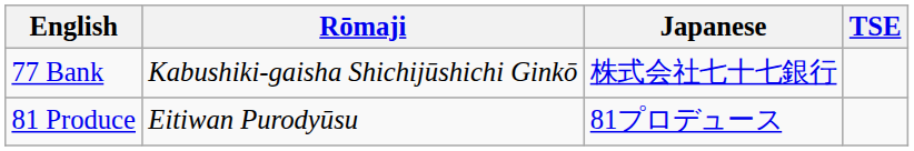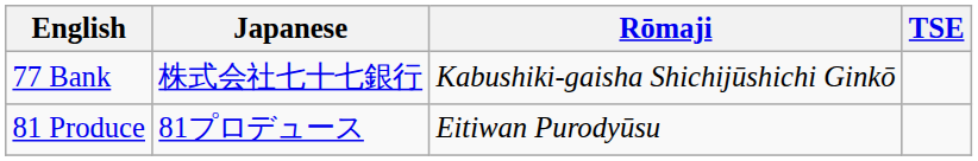 <table class="wikitable">
 <tr>
 <th>English</th>
+<th>Japanese</th>
 <th><a href='#'>Rōmaji</a></th>
-<th>Japanese</th>
 <th><a href='#'>TSE</a></th>
 </tr>
 <tr>
 <td><a href='#'>77 Bank</a></td>
+<td><a href='#'>株式会社七十七銀行</a></td>
 <td><em>Kabushiki-gaisha Shichijūshichi Ginkō</em></td>
-<td><a href='#'>株式会社七十七銀行</a></td>
 <td></td>
 </tr>
 <tr>
 <td><a href='#'>81 Produce</a></td>
+<td><a href='#'>81プロデュース</a></td>
 <td><em>Eitiwan Purodyūsu</em></td>
-<td><a href='#'>81プロデュース</a></td>
 <td></td>
 </tr>
 </table>
